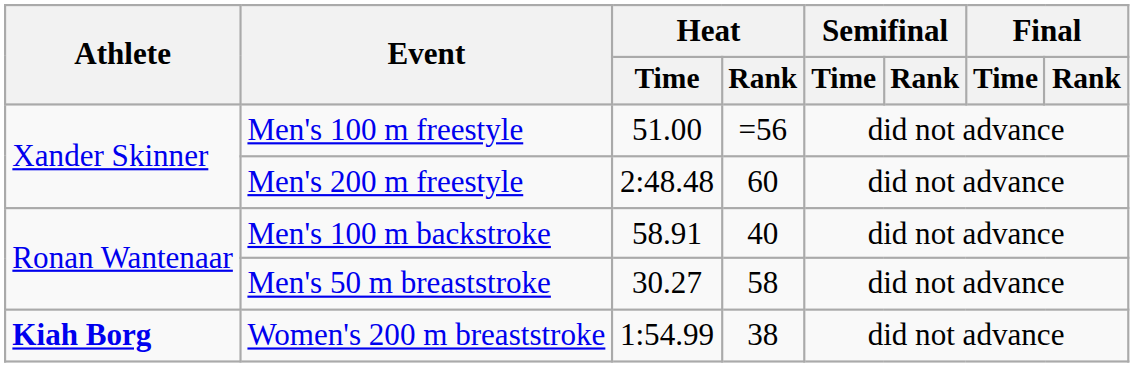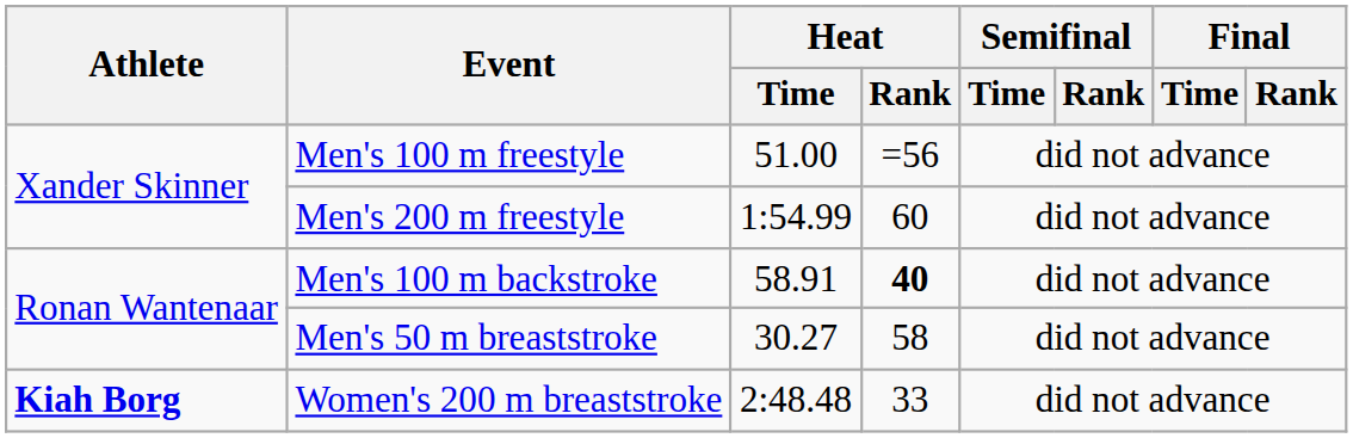 <table class=wikitable style="font-size:90%">
 <tr>
 <th rowspan="2">Athlete</th>
 <th rowspan="2">Event</th>
 <th colspan="2">Heat</th>
 <th colspan="2">Semifinal</th>
 <th colspan="2">Final</th>
 </tr>
 <tr style="font-size:95%">
 <th>Time</th>
 <th>Rank</th>
 <th>Time</th>
 <th>Rank</th>
 <th>Time</th>
 <th>Rank</th>
 </tr>
 <tr align=center>
 <td align=left rowspan=2><a href='#'>Xander Skinner</a></td>
 <td align=left><a href='#'>Men's 100 m freestyle</a></td>
 <td>51.00</td>
 <td>=56</td>
 <td colspan=4>did not advance</td>
 </tr>
 <tr align=center>
 <td align=left><a href='#'>Men's 200 m freestyle</a></td>
-<td>2:48.48</td>
+<td>1:54.99</td>
 <td>60</td>
 <td colspan=4>did not advance</td>
 </tr>
 <tr align=center>
 <td align=left rowspan=2><a href='#'>Ronan Wantenaar</a></td>
 <td align=left><a href='#'>Men's 100 m backstroke</a></td>
 <td>58.91</td>
-<td>40</td>
+<td><strong>40</strong></td>
 <td colspan=4>did not advance</td>
 </tr>
 <tr align=center>
 <td align=left><a href='#'>Men's 50 m breaststroke</a></td>
 <td>30.27</td>
 <td>58</td>
 <td colspan=4>did not advance</td>
 </tr>
 <tr align=center>
 <td align=left><strong><a href='#'>Kiah Borg</a></strong></td>
 <td align=left><a href='#'>Women's 200 m breaststroke</a></td>
-<td>1:54.99</td>
-<td>38</td>
+<td>2:48.48</td>
+<td>33</td>
 <td colspan=4>did not advance</td>
 </tr>
 </table>
